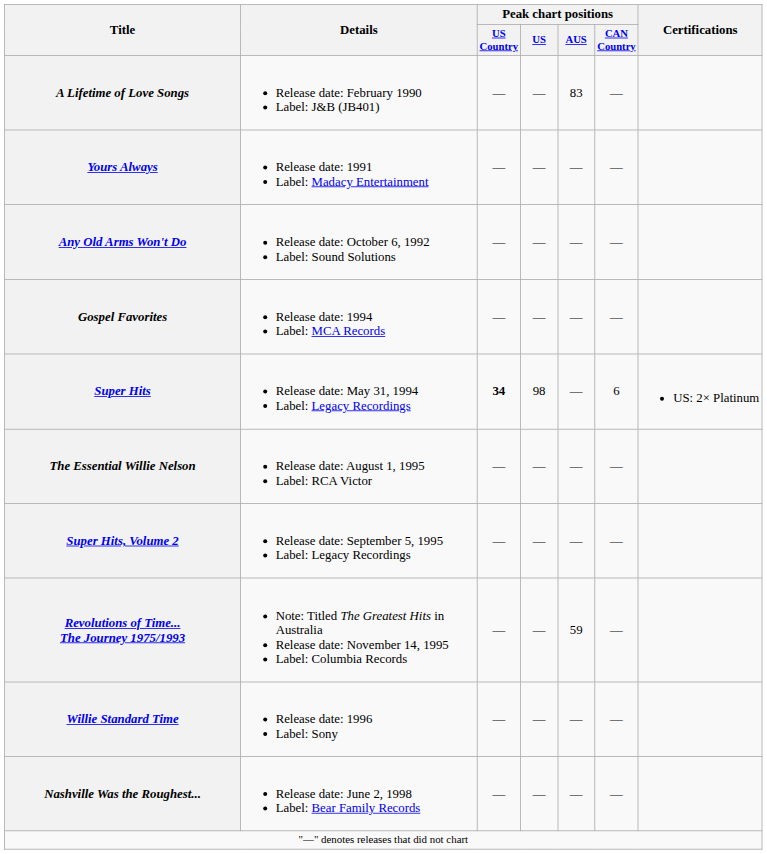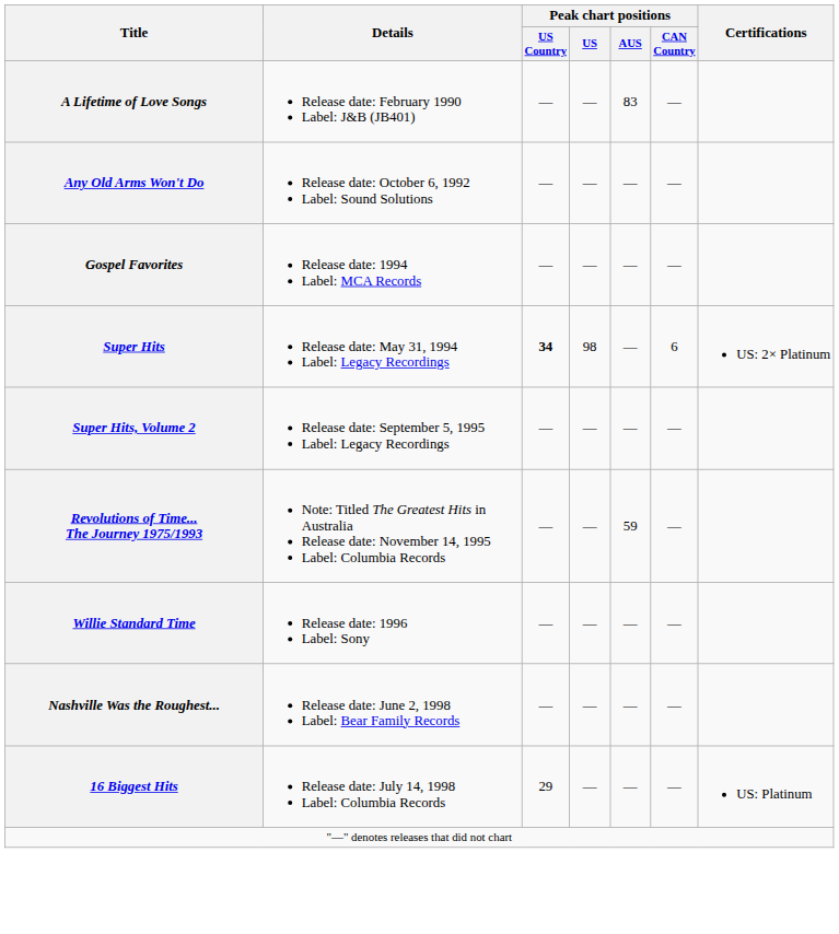 <table class="wikitable plainrowheaders" style="text-align:center;">
 <tr>
 <th rowspan="2" style="width:18em;">Title</th>
 <th rowspan="2" style="width:18em;">Details</th>
 <th colspan="4">Peak chart positions</th>
 <th rowspan="2">Certifications</th>
 </tr>
 <tr style="font-size:smaller;">
 <th width="40"><a href='#'>US Country</a></th>
 <th width="40"><a href='#'>US</a></th>
 <th width="40"><a href='#'>AUS</a><br></th>
 <th width="40"><a href='#'>CAN Country</a></th>
 </tr>
 <tr>
 <th scope="row"><em>A Lifetime of Love Songs</em></th>
 <td align="left"><br><ul><li>Release date: February 1990</li><li>Label: J&B (JB401)</li></ul></td>
 <td>—</td>
 <td>—</td>
 <td>83</td>
-<td>—</td>
-<td></td>
-</tr>
-<tr>
-<th scope="row"><em><a href='#'>Yours Always</a></em></th>
-<td align="left"><br><ul><li>Release date: 1991</li><li>Label: <a href='#'>Madacy Entertainment</a></li></ul></td>
-<td>—</td>
-<td>—</td>
-<td>—</td>
 <td>—</td>
 <td></td>
 </tr>
 <tr>
 <th scope="row"><em><a href='#'>Any Old Arms Won't Do</a></em></th>
 <td align="left"><br><ul><li>Release date: October 6, 1992</li><li>Label: Sound Solutions</li></ul></td>
 <td>—</td>
 <td>—</td>
 <td>—</td>
 <td>—</td>
 <td></td>
 </tr>
 <tr>
 <th scope="row"><em>Gospel Favorites</em></th>
 <td align="left"><br><ul><li>Release date: 1994</li><li>Label: <a href='#'>MCA Records</a></li></ul></td>
 <td>—</td>
 <td>—</td>
 <td>—</td>
 <td>—</td>
 <td></td>
 </tr>
 <tr>
 <th scope="row"><em><a href='#'>Super Hits</a></em></th>
 <td align="left"><br><ul><li>Release date: May 31, 1994</li><li>Label: <a href='#'>Legacy Recordings</a></li></ul></td>
 <td><strong>34</strong></td>
 <td>98</td>
 <td>—</td>
 <td>6</td>
 <td align="left"><br><ul><li>US: 2× Platinum</li></ul></td>
-</tr>
-<tr>
-<th scope="row"><em>The Essential Willie Nelson</em></th>
-<td align="left"><br><ul><li>Release date: August 1, 1995</li><li>Label: RCA Victor</li></ul></td>
-<td>—</td>
-<td>—</td>
-<td>—</td>
-<td>—</td>
-<td></td>
 </tr>
 <tr>
 <th scope="row"><em><a href='#'>Super Hits, Volume 2</a></em></th>
 <td align="left"><br><ul><li>Release date: September 5, 1995</li><li>Label: Legacy Recordings</li></ul></td>
 <td>—</td>
 <td>—</td>
 <td>—</td>
 <td>—</td>
 <td></td>
 </tr>
 <tr>
 <th scope="row"><em><a href='#'>Revolutions of Time...<br>The Journey 1975/1993</a></em></th>
 <td align="left"><br><ul><li>Note: Titled <em>The Greatest Hits</em> in Australia</li><li>Release date: November 14, 1995</li><li>Label: Columbia Records</li></ul></td>
 <td>—</td>
 <td>—</td>
 <td>59</td>
 <td>—</td>
 <td></td>
 </tr>
 <tr>
 <th scope="row"><em><a href='#'>Willie Standard Time</a></em></th>
 <td align="left"><br><ul><li>Release date: 1996</li><li>Label: Sony</li></ul></td>
 <td>—</td>
 <td>—</td>
 <td>—</td>
 <td>—</td>
 <td></td>
 </tr>
 <tr>
 <th scope="row"><em>Nashville Was the Roughest...</em></th>
 <td align="left"><br><ul><li>Release date: June 2, 1998</li><li>Label: <a href='#'>Bear Family Records</a></li></ul></td>
 <td>—</td>
 <td>—</td>
 <td>—</td>
 <td>—</td>
 <td></td>
 </tr>
 <tr>
+<th scope="row"><em><a href='#'>16 Biggest Hits</a></em></th>
+<td align="left"><br><ul><li>Release date: July 14, 1998</li><li>Label: Columbia Records</li></ul></td>
+<td>29</td>
+<td>—</td>
+<td>—</td>
+<td>—</td>
+<td align="left"><br><ul><li>US: Platinum</li></ul></td>
+</tr>
+<tr>
 <td colspan="7" style="font-size:85%">"—" denotes releases that did not chart</td>
 </tr>
 </table>
